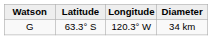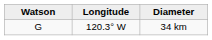 <table class="wikitable">
 <tr>
 <th width="25%" style="background:#eeeeee;">Watson</th>
-<th width="25%" style="background:#eeeeee;">Latitude</th>
 <th width="25%" style="background:#eeeeee;">Longitude</th>
 <th width="25%" style="background:#eeeeee;">Diameter</th>
 </tr>
 <tr>
 <td align="center">G</td>
-<td align="center">63.3° S</td>
 <td align="center">120.3° W</td>
 <td align="center">34 km</td>
 </tr>
 </table>
